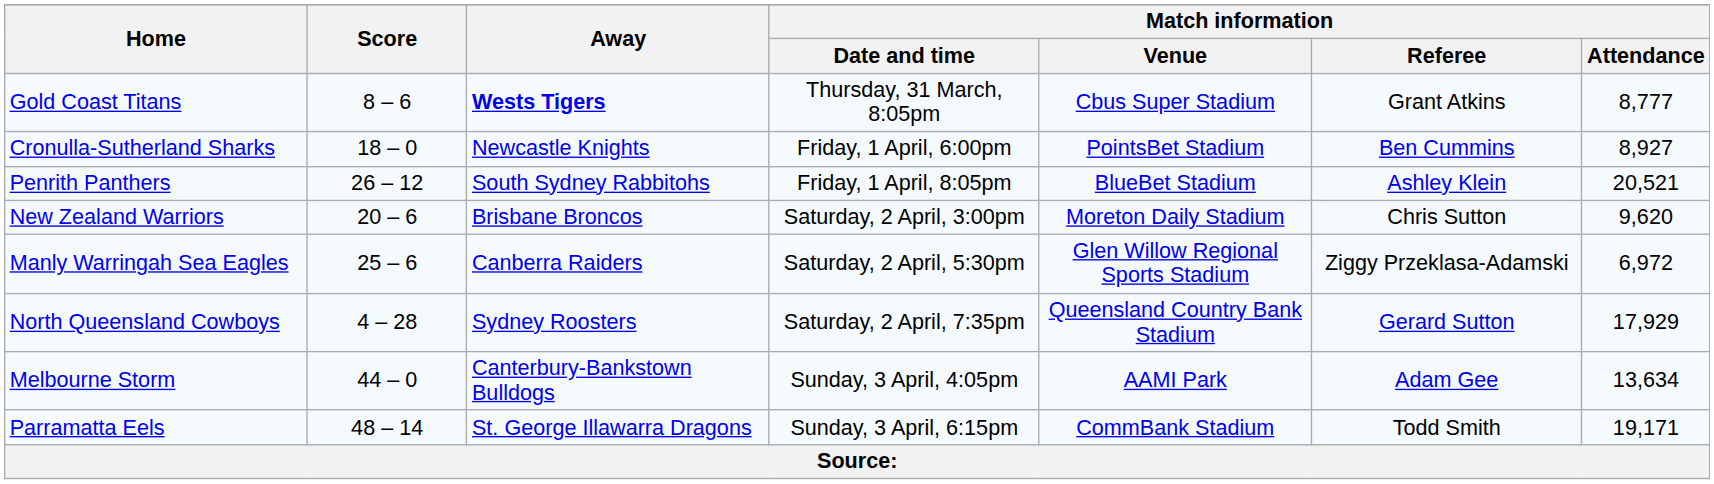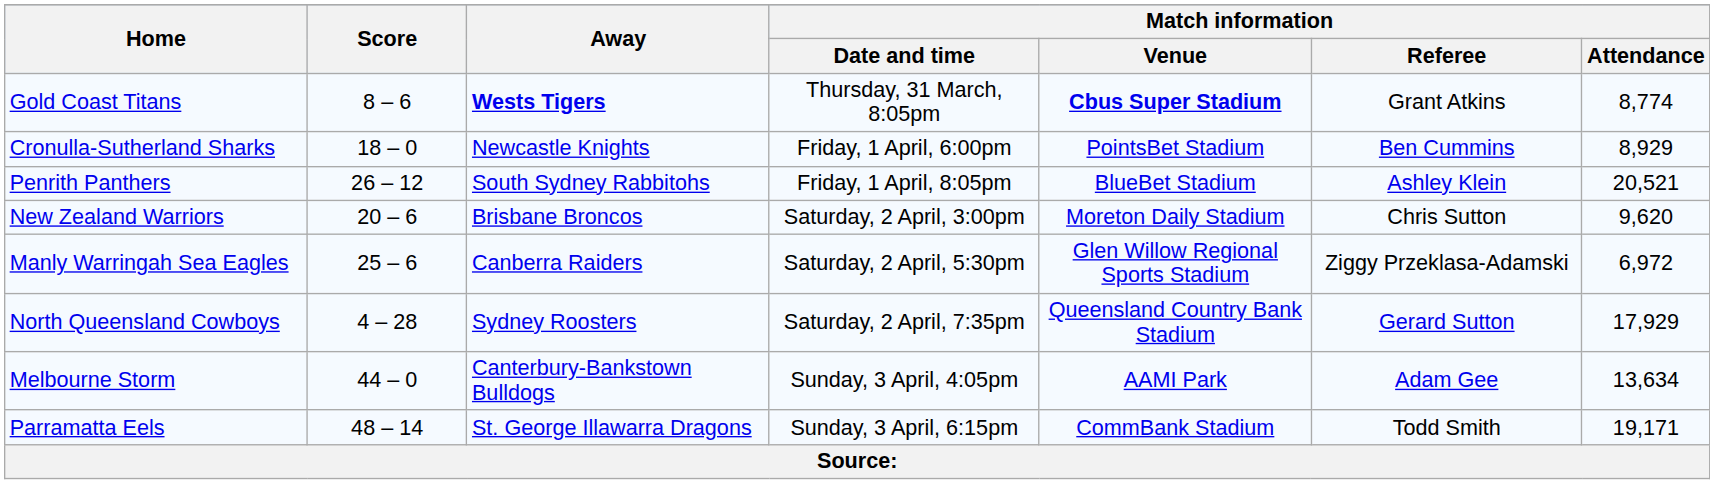 <table class="wikitable" style="border-collapse:collapse; text-align:center; width:100%;">
 <tr style="background:#c1d8ff;">
 </tr>
 <tr style="background:#c1d8ff;">
 <th rowspan="2" style="width:19%;">Home</th>
 <th rowspan="2" style="width:10%;">Score</th>
 <th rowspan="2" style="width:19%;">Away</th>
 <th colspan="6">Match information</th>
 </tr>
 <tr style="background:#efefef;">
 <th width=17%>Date and time</th>
 <th width=17%>Venue</th>
 <th width=17%>Referee</th>
 <th width=5%>Attendance</th>
 </tr>
 <tr style="text-align:center; background:#f5faff;">
 <td align="left"> <a href='#'>Gold Coast Titans</a></td>
 <td>8 – 6</td>
 <td align="left"><strong> <a href='#'>Wests Tigers</a></strong></td>
 <td>Thursday, 31 March, 8:05pm</td>
-<td><a href='#'>Cbus Super Stadium</a></td>
+<td><strong><a href='#'>Cbus Super Stadium</a></strong></td>
 <td>Grant Atkins</td>
-<td>8,777</td>
+<td>8,774</td>
 </tr>
 <tr style="text-align:center; background:#f5faff;">
 <td align="left"> <a href='#'>Cronulla-Sutherland Sharks</a></td>
 <td>18 – 0</td>
 <td align="left"> <a href='#'>Newcastle Knights</a></td>
 <td>Friday, 1 April, 6:00pm</td>
 <td><a href='#'>PointsBet Stadium</a></td>
 <td><a href='#'>Ben Cummins</a></td>
-<td>8,927</td>
+<td>8,929</td>
 </tr>
 <tr style="text-align:center; background:#f5faff;">
 <td align="left"> <a href='#'>Penrith Panthers</a></td>
 <td>26 – 12</td>
 <td align="left"> <a href='#'>South Sydney Rabbitohs</a></td>
 <td>Friday, 1 April, 8:05pm</td>
 <td><a href='#'>BlueBet Stadium</a></td>
 <td><a href='#'>Ashley Klein</a></td>
 <td>20,521</td>
 </tr>
 <tr style="text-align:center; background:#f5faff;">
 <td align="left"> <a href='#'>New Zealand Warriors</a></td>
 <td>20 – 6</td>
 <td align="left"> <a href='#'>Brisbane Broncos</a></td>
 <td>Saturday, 2 April, 3:00pm</td>
 <td><a href='#'>Moreton Daily Stadium</a></td>
 <td>Chris Sutton</td>
 <td>9,620</td>
 </tr>
 <tr style="text-align:center; background:#f5faff;">
 <td align="left"> <a href='#'>Manly Warringah Sea Eagles</a></td>
 <td>25 – 6</td>
 <td align="left"> <a href='#'>Canberra Raiders</a></td>
 <td>Saturday, 2 April, 5:30pm</td>
 <td><a href='#'>Glen Willow Regional Sports Stadium</a></td>
 <td>Ziggy Przeklasa-Adamski</td>
 <td>6,972</td>
 </tr>
 <tr style="text-align:center; background:#f5faff;">
 <td align="left"> <a href='#'>North Queensland Cowboys</a></td>
 <td>4 – 28</td>
 <td align="left"> <a href='#'>Sydney Roosters</a></td>
 <td>Saturday, 2 April, 7:35pm</td>
 <td><a href='#'>Queensland Country Bank Stadium</a></td>
 <td><a href='#'>Gerard Sutton</a></td>
 <td>17,929</td>
 </tr>
 <tr style="text-align:center; background:#f5faff;">
 <td align="left"> <a href='#'>Melbourne Storm</a></td>
 <td>44 – 0</td>
 <td align="left"> <a href='#'>Canterbury-Bankstown Bulldogs</a></td>
 <td>Sunday, 3 April, 4:05pm</td>
 <td><a href='#'>AAMI Park</a></td>
 <td><a href='#'>Adam Gee</a></td>
 <td>13,634</td>
 </tr>
 <tr style="text-align:center; background:#f5faff;">
 <td align="left"> <a href='#'>Parramatta Eels</a></td>
 <td>48 – 14</td>
 <td align="left"> <a href='#'>St. George Illawarra Dragons</a></td>
 <td>Sunday, 3 April, 6:15pm</td>
 <td><a href='#'>CommBank Stadium</a></td>
 <td>Todd Smith</td>
 <td>19,171</td>
 </tr>
 <tr>
 <th colspan="7">Source:</th>
 </tr>
 </table>
